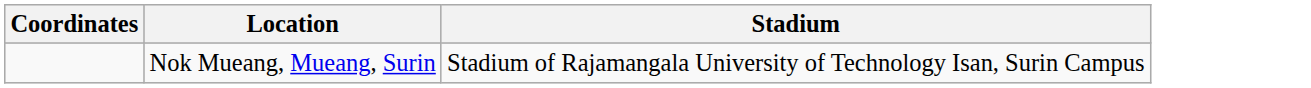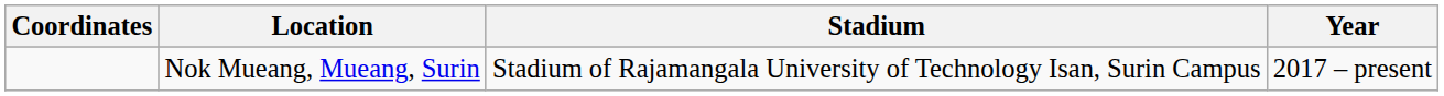 <table class="wikitable sortable">
 <tr>
 <th>Coordinates</th>
 <th>Location</th>
 <th>Stadium</th>
+<th>Year</th>
 </tr>
 <tr>
 <td></td>
 <td>Nok Mueang, <a href='#'>Mueang</a>, <a href='#'>Surin</a></td>
 <td>Stadium of Rajamangala University of Technology Isan, Surin Campus</td>
+<td>2017 – present</td>
 </tr>
 </table>
